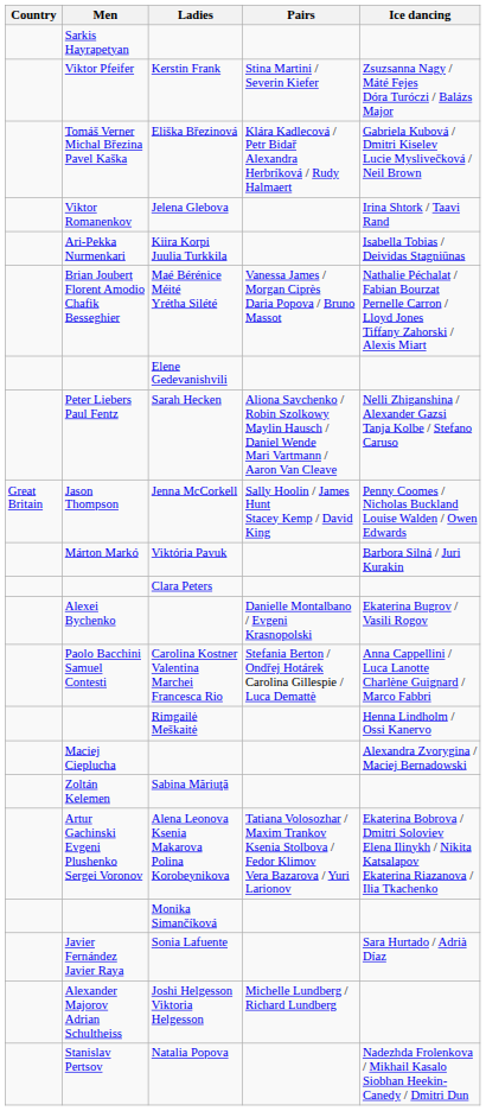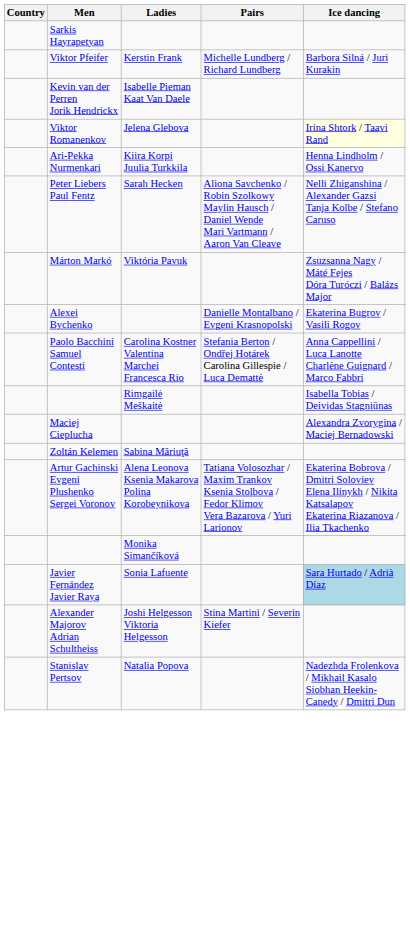 <table class="wikitable">
 <tr>
 <th>Country</th>
 <th>Men</th>
 <th>Ladies</th>
 <th>Pairs</th>
 <th>Ice dancing</th>
 </tr>
 <tr Valign="Top">
 <td></td>
 <td><a href='#'>Sarkis Hayrapetyan</a></td>
 <td></td>
 <td></td>
 <td></td>
 </tr>
 <tr Valign="Top">
 <td></td>
 <td><a href='#'>Viktor Pfeifer</a></td>
 <td><a href='#'>Kerstin Frank</a></td>
-<td><a href='#'>Stina Martini</a> / <a href='#'>Severin Kiefer</a></td>
-<td><a href='#'>Zsuzsanna Nagy</a> / <a href='#'>Máté Fejes</a> <br> <a href='#'>Dóra Turóczi</a> / <a href='#'>Balázs Major</a></td>
+<td><a href='#'>Michelle Lundberg</a> / <a href='#'>Richard Lundberg</a></td>
+<td><a href='#'>Barbora Silná</a> / <a href='#'>Juri Kurakin</a></td>
 </tr>
 <tr Valign="Top">
 <td></td>
-<td><a href='#'>Tomáš Verner</a> <br> <a href='#'>Michal Březina</a> <br> <a href='#'>Pavel Kaška</a></td>
-<td><a href='#'>Eliška Březinová</a></td>
-<td><a href='#'>Klára Kadlecová</a> / <a href='#'>Petr Bidař</a> <br> <a href='#'>Alexandra Herbríková</a> / <a href='#'>Rudy Halmaert</a></td>
-<td><a href='#'>Gabriela Kubová</a> / <a href='#'>Dmitri Kiselev</a> <br> <a href='#'>Lucie Myslivečková</a> / <a href='#'>Neil Brown</a></td>
+<td><a href='#'>Kevin van der Perren</a> <br> <a href='#'>Jorik Hendrickx</a></td>
+<td><a href='#'>Isabelle Pieman</a> <br> <a href='#'>Kaat Van Daele</a></td>
+<td></td>
+<td></td>
 </tr>
 <tr Valign="Top">
 <td></td>
 <td><a href='#'>Viktor Romanenkov</a></td>
 <td><a href='#'>Jelena Glebova</a></td>
 <td></td>
-<td><a href='#'>Irina Shtork</a> / <a href='#'>Taavi Rand</a></td>
+<td style="background: lightyellow;"><a href='#'>Irina Shtork</a> / <a href='#'>Taavi Rand</a></td>
 </tr>
 <tr Valign="Top">
 <td></td>
 <td><a href='#'>Ari-Pekka Nurmenkari</a></td>
 <td><a href='#'>Kiira Korpi</a> <br> <a href='#'>Juulia Turkkila</a></td>
 <td></td>
-<td><a href='#'>Isabella Tobias</a> / <a href='#'>Deividas Stagniūnas</a></td>
-</tr>
-<tr Valign="Top">
-<td></td>
-<td><a href='#'>Brian Joubert</a> <br> <a href='#'>Florent Amodio</a> <br> <a href='#'>Chafik Besseghier</a></td>
-<td><a href='#'>Maé Bérénice Méité</a> <br> <a href='#'>Yrétha Silété</a></td>
-<td><a href='#'>Vanessa James</a> / <a href='#'>Morgan Ciprès</a> <br> <a href='#'>Daria Popova</a> / <a href='#'>Bruno Massot</a></td>
-<td><a href='#'>Nathalie Péchalat</a> / <a href='#'>Fabian Bourzat</a> <br> <a href='#'>Pernelle Carron</a> / <a href='#'>Lloyd Jones</a> <br> <a href='#'>Tiffany Zahorski</a> / <a href='#'>Alexis Miart</a></td>
-</tr>
-<tr Valign="Top">
-<td></td>
-<td></td>
-<td><a href='#'>Elene Gedevanishvili</a></td>
-<td></td>
-<td></td>
+<td><a href='#'>Henna Lindholm</a> / <a href='#'>Ossi Kanervo</a></td>
 </tr>
 <tr Valign="Top">
 <td></td>
 <td><a href='#'>Peter Liebers</a> <br> <a href='#'>Paul Fentz</a></td>
 <td><a href='#'>Sarah Hecken</a></td>
 <td><a href='#'>Aliona Savchenko</a> / <a href='#'>Robin Szolkowy</a> <br> <a href='#'>Maylin Hausch</a> / <a href='#'>Daniel Wende</a> <br> <a href='#'>Mari Vartmann</a> / <a href='#'>Aaron Van Cleave</a></td>
 <td><a href='#'>Nelli Zhiganshina</a> / <a href='#'>Alexander Gazsi</a> <br> <a href='#'>Tanja Kolbe</a> / <a href='#'>Stefano Caruso</a></td>
 </tr>
 <tr Valign="Top">
-<td> <a href='#'>Great Britain</a></td>
-<td><a href='#'>Jason Thompson</a></td>
-<td><a href='#'>Jenna McCorkell</a></td>
-<td><a href='#'>Sally Hoolin</a> / <a href='#'>James Hunt</a> <br> <a href='#'>Stacey Kemp</a> / <a href='#'>David King</a></td>
-<td><a href='#'>Penny Coomes</a> / <a href='#'>Nicholas Buckland</a> <br> <a href='#'>Louise Walden</a> / <a href='#'>Owen Edwards</a></td>
-</tr>
-<tr Valign="Top">
 <td></td>
 <td><a href='#'>Márton Markó</a></td>
 <td><a href='#'>Viktória Pavuk</a></td>
 <td></td>
-<td><a href='#'>Barbora Silná</a> / <a href='#'>Juri Kurakin</a></td>
-</tr>
-<tr Valign="Top">
-<td></td>
-<td></td>
-<td><a href='#'>Clara Peters</a></td>
-<td></td>
-<td></td>
+<td><a href='#'>Zsuzsanna Nagy</a> / <a href='#'>Máté Fejes</a> <br> <a href='#'>Dóra Turóczi</a> / <a href='#'>Balázs Major</a></td>
 </tr>
 <tr Valign="Top">
 <td></td>
 <td><a href='#'>Alexei Bychenko</a></td>
 <td></td>
 <td><a href='#'>Danielle Montalbano</a> / <a href='#'>Evgeni Krasnopolski</a></td>
 <td><a href='#'>Ekaterina Bugrov</a> / <a href='#'>Vasili Rogov</a></td>
 </tr>
 <tr Valign="Top">
 <td></td>
 <td><a href='#'>Paolo Bacchini</a> <br> <a href='#'>Samuel Contesti</a></td>
 <td><a href='#'>Carolina Kostner</a> <br> <a href='#'>Valentina Marchei</a> <br> <a href='#'>Francesca Rio</a></td>
 <td><a href='#'>Stefania Berton</a> / <a href='#'>Ondřej Hotárek</a> <br> Carolina Gillespie / <a href='#'>Luca Demattè</a></td>
 <td><a href='#'>Anna Cappellini</a> / <a href='#'>Luca Lanotte</a> <br> <a href='#'>Charlène Guignard</a> / <a href='#'>Marco Fabbri</a></td>
 </tr>
 <tr Valign="Top">
 <td></td>
 <td></td>
 <td><a href='#'>Rimgailė Meškaitė</a></td>
 <td></td>
-<td><a href='#'>Henna Lindholm</a> / <a href='#'>Ossi Kanervo</a></td>
+<td><a href='#'>Isabella Tobias</a> / <a href='#'>Deividas Stagniūnas</a></td>
 </tr>
 <tr Valign="Top">
 <td></td>
 <td><a href='#'>Maciej Cieplucha</a></td>
 <td></td>
 <td></td>
 <td><a href='#'>Alexandra Zvorygina</a> / <a href='#'>Maciej Bernadowski</a></td>
 </tr>
 <tr Valign="Top">
 <td></td>
 <td><a href='#'>Zoltán Kelemen</a></td>
 <td><a href='#'>Sabina Măriuţă</a></td>
 <td></td>
 <td></td>
 </tr>
 <tr Valign="Top">
 <td></td>
 <td><a href='#'>Artur Gachinski</a> <br> <a href='#'>Evgeni Plushenko</a> <br> <a href='#'>Sergei Voronov</a></td>
 <td><a href='#'>Alena Leonova</a> <br> <a href='#'>Ksenia Makarova</a> <br> <a href='#'>Polina Korobeynikova</a></td>
 <td><a href='#'>Tatiana Volosozhar</a> / <a href='#'>Maxim Trankov</a> <br> <a href='#'>Ksenia Stolbova</a> / <a href='#'>Fedor Klimov</a> <br> <a href='#'>Vera Bazarova</a> / <a href='#'>Yuri Larionov</a></td>
 <td><a href='#'>Ekaterina Bobrova</a> / <a href='#'>Dmitri Soloviev</a> <br> <a href='#'>Elena Ilinykh</a> / <a href='#'>Nikita Katsalapov</a> <br> <a href='#'>Ekaterina Riazanova</a> / <a href='#'>Ilia Tkachenko</a></td>
 </tr>
 <tr Valign="Top">
 <td></td>
 <td></td>
 <td><a href='#'>Monika Simančíková</a></td>
 <td></td>
 <td></td>
 </tr>
 <tr Valign="Top">
 <td></td>
 <td><a href='#'>Javier Fernández</a> <br> <a href='#'>Javier Raya</a></td>
 <td><a href='#'>Sonia Lafuente</a></td>
 <td></td>
-<td><a href='#'>Sara Hurtado</a> / <a href='#'>Adrià Díaz</a></td>
+<td style="background: lightblue;"><a href='#'>Sara Hurtado</a> / <a href='#'>Adrià Díaz</a></td>
 </tr>
 <tr Valign="Top">
 <td></td>
 <td><a href='#'>Alexander Majorov</a> <br> <a href='#'>Adrian Schultheiss</a></td>
 <td><a href='#'>Joshi Helgesson</a> <br> <a href='#'>Viktoria Helgesson</a></td>
-<td><a href='#'>Michelle Lundberg</a> / <a href='#'>Richard Lundberg</a></td>
+<td><a href='#'>Stina Martini</a> / <a href='#'>Severin Kiefer</a></td>
 <td></td>
 </tr>
 <tr Valign="Top">
 <td></td>
 <td><a href='#'>Stanislav Pertsov</a></td>
 <td><a href='#'>Natalia Popova</a></td>
 <td></td>
 <td><a href='#'>Nadezhda Frolenkova</a> / <a href='#'>Mikhail Kasalo</a> <br> <a href='#'>Siobhan Heekin-Canedy</a> / <a href='#'>Dmitri Dun</a></td>
 </tr>
 </table>
